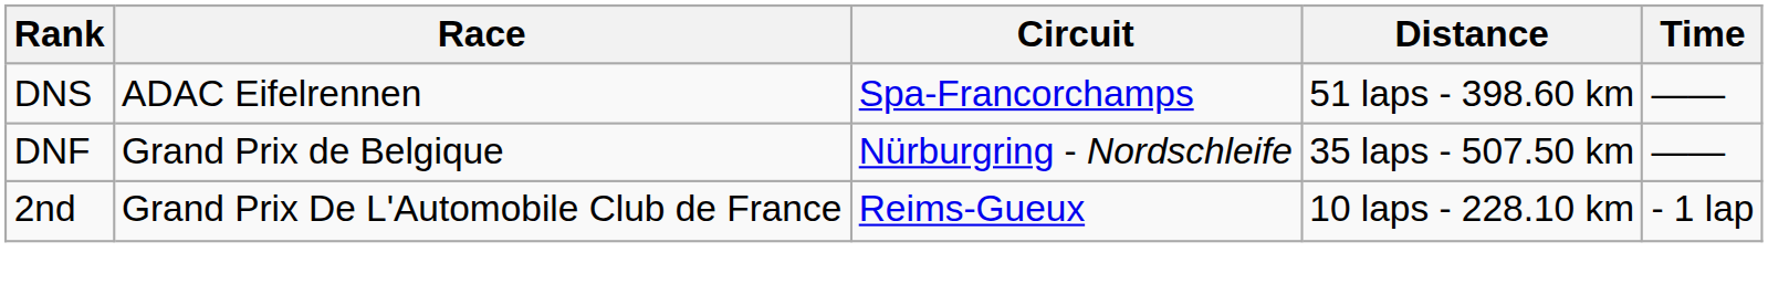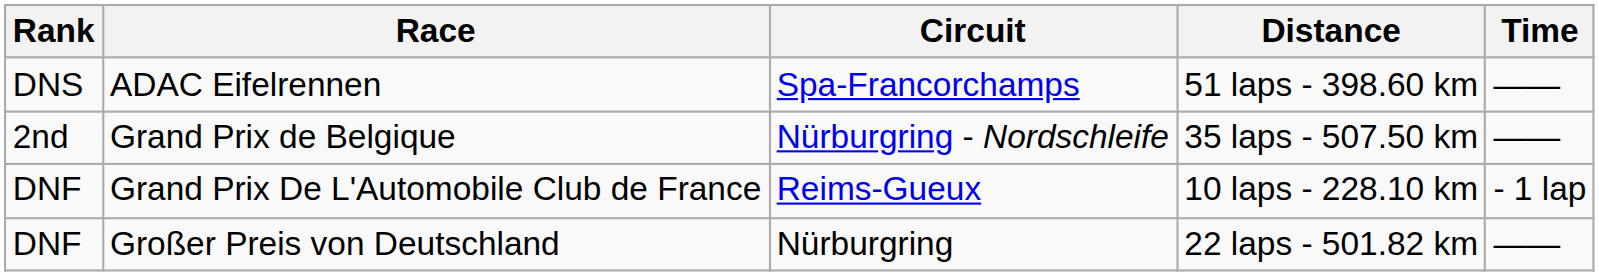 <table class="wikitable">
 <tr style="background:#efefef;">
 <th>Rank</th>
 <th>Race</th>
 <th>Circuit</th>
 <th>Distance</th>
 <th>Time</th>
 </tr>
 <tr>
 <td>DNS</td>
 <td>ADAC Eifelrennen</td>
 <td><a href='#'>Spa-Francorchamps</a></td>
 <td>51 laps - 398.60 km</td>
 <td>——</td>
 </tr>
 <tr>
-<td>DNF</td>
+<td>2nd</td>
 <td>Grand Prix de Belgique</td>
 <td><a href='#'>Nürburgring</a> - <em>Nordschleife</em></td>
 <td>35 laps - 507.50 km</td>
 <td>——</td>
 </tr>
 <tr>
-<td>2nd</td>
+<td>DNF</td>
 <td>Grand Prix De L'Automobile Club de France</td>
 <td><a href='#'>Reims-Gueux</a></td>
 <td>10 laps - 228.10 km</td>
 <td>- 1 lap</td>
 </tr>
+<tr>
+<td>DNF</td>
+<td>Großer Preis von Deutschland</td>
+<td>Nürburgring</td>
+<td>22 laps - 501.82 km</td>
+<td>——</td>
+</tr>
 </table>
